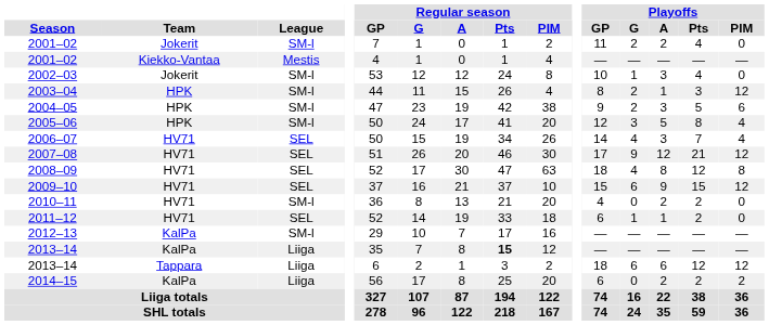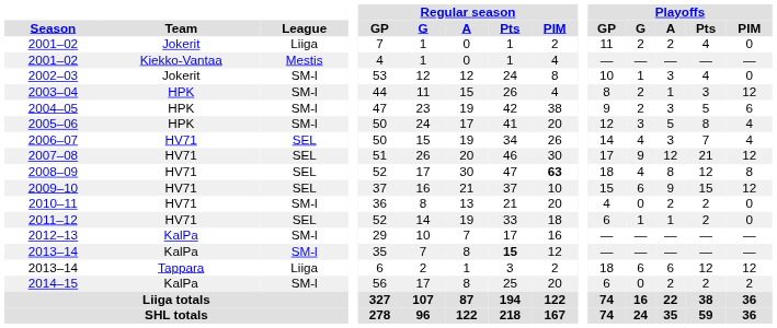 <table border="0" cellpadding="1" cellspacing="0" style="text-align:center; width:60em;">
 <tr style="background:#e0e0e0;">
 <th colspan="3"  bgcolor="#ffffff"> </th>
 <th rowspan="99" bgcolor="#ffffff"> </th>
 <th colspan="5"><a href='#'>Regular season</a></th>
 <th rowspan="99" bgcolor="#ffffff"> </th>
 <th colspan="5"><a href='#'>Playoffs</a></th>
 </tr>
 <tr style="background:#e0e0e0;">
 <th><a href='#'>Season</a></th>
 <th>Team</th>
 <th>League</th>
 <th>GP</th>
 <th><a href='#'>G</a></th>
 <th><a href='#'>A</a></th>
 <th><a href='#'>Pts</a></th>
 <th><a href='#'>PIM</a></th>
 <th>GP</th>
 <th>G</th>
 <th>A</th>
 <th>Pts</th>
 <th>PIM</th>
 </tr>
 <tr ALIGN="center">
 <td><a href='#'>2001–02</a></td>
 <td><a href='#'>Jokerit</a></td>
-<td><a href='#'>SM-l</a></td>
+<td>Liiga</td>
 <td>7</td>
 <td>1</td>
 <td>0</td>
 <td>1</td>
 <td>2</td>
 <td>11</td>
 <td>2</td>
 <td>2</td>
 <td>4</td>
 <td>0</td>
 </tr>
 <tr ALIGN="center" bgcolor="#f0f0f0">
 <td><a href='#'>2001–02</a></td>
 <td><a href='#'>Kiekko-Vantaa</a></td>
 <td><a href='#'>Mestis</a></td>
 <td>4</td>
 <td>1</td>
 <td>0</td>
 <td>1</td>
 <td>4</td>
 <td>—</td>
 <td>—</td>
 <td>—</td>
 <td>—</td>
 <td>—</td>
 </tr>
 <tr ALIGN="center">
 <td><a href='#'>2002–03</a></td>
 <td>Jokerit</td>
 <td>SM-l</td>
 <td>53</td>
 <td>12</td>
 <td>12</td>
 <td>24</td>
 <td>8</td>
 <td>10</td>
 <td>1</td>
 <td>3</td>
 <td>4</td>
 <td>0</td>
 </tr>
 <tr ALIGN="center" bgcolor="#f0f0f0">
 <td><a href='#'>2003–04</a></td>
 <td><a href='#'>HPK</a></td>
 <td>SM-l</td>
 <td>44</td>
 <td>11</td>
 <td>15</td>
 <td>26</td>
 <td>4</td>
 <td>8</td>
 <td>2</td>
 <td>1</td>
 <td>3</td>
 <td>12</td>
 </tr>
 <tr ALIGN="center">
 <td><a href='#'>2004–05</a></td>
 <td>HPK</td>
 <td>SM-l</td>
 <td>47</td>
 <td>23</td>
 <td>19</td>
 <td>42</td>
 <td>38</td>
 <td>9</td>
 <td>2</td>
 <td>3</td>
 <td>5</td>
 <td>6</td>
 </tr>
 <tr ALIGN="center" bgcolor="#f0f0f0">
 <td><a href='#'>2005–06</a></td>
 <td>HPK</td>
 <td>SM-l</td>
 <td>50</td>
 <td>24</td>
 <td>17</td>
 <td>41</td>
 <td>20</td>
 <td>12</td>
 <td>3</td>
 <td>5</td>
 <td>8</td>
 <td>4</td>
 </tr>
 <tr ALIGN="center">
 <td><a href='#'>2006–07</a></td>
 <td><a href='#'>HV71</a></td>
 <td><a href='#'>SEL</a></td>
 <td>50</td>
 <td>15</td>
 <td>19</td>
 <td>34</td>
 <td>26</td>
 <td>14</td>
 <td>4</td>
 <td>3</td>
 <td>7</td>
 <td>4</td>
 </tr>
 <tr ALIGN="center" bgcolor="#f0f0f0">
 <td><a href='#'>2007–08</a></td>
 <td>HV71</td>
 <td>SEL</td>
 <td>51</td>
 <td>26</td>
 <td>20</td>
 <td>46</td>
 <td>30</td>
 <td>17</td>
 <td>9</td>
 <td>12</td>
 <td>21</td>
 <td>12</td>
 </tr>
 <tr ALIGN="center">
 <td><a href='#'>2008–09</a></td>
 <td>HV71</td>
 <td>SEL</td>
 <td>52</td>
 <td>17</td>
 <td>30</td>
 <td>47</td>
-<td>63</td>
+<td><strong>63</strong></td>
 <td>18</td>
 <td>4</td>
 <td>8</td>
 <td>12</td>
 <td>8</td>
 </tr>
 <tr ALIGN="center" bgcolor="#f0f0f0">
 <td><a href='#'>2009–10</a></td>
 <td>HV71</td>
 <td>SEL</td>
 <td>37</td>
 <td>16</td>
 <td>21</td>
 <td>37</td>
 <td>10</td>
 <td>15</td>
 <td>6</td>
 <td>9</td>
 <td>15</td>
 <td>12</td>
 </tr>
 <tr ALIGN="center">
 <td><a href='#'>2010–11</a></td>
 <td>HV71</td>
 <td>SM-l</td>
 <td>36</td>
 <td>8</td>
 <td>13</td>
 <td>21</td>
 <td>20</td>
 <td>4</td>
 <td>0</td>
 <td>2</td>
 <td>2</td>
 <td>0</td>
 </tr>
 <tr ALIGN="center" bgcolor="#f0f0f0">
 <td><a href='#'>2011–12</a></td>
 <td>HV71</td>
 <td>SEL</td>
 <td>52</td>
 <td>14</td>
 <td>19</td>
 <td>33</td>
 <td>18</td>
 <td>6</td>
 <td>1</td>
 <td>1</td>
 <td>2</td>
 <td>0</td>
 </tr>
 <tr ALIGN="center">
 <td><a href='#'>2012–13</a></td>
 <td><a href='#'>KalPa</a></td>
 <td>SM-l</td>
 <td>29</td>
 <td>10</td>
 <td>7</td>
 <td>17</td>
 <td>16</td>
 <td>—</td>
 <td>—</td>
 <td>—</td>
 <td>—</td>
 <td>—</td>
 </tr>
 <tr ALIGN="center" bgcolor="#f0f0f0">
 <td><a href='#'>2013–14</a></td>
 <td>KalPa</td>
-<td>Liiga</td>
+<td><a href='#'>SM-l</a></td>
 <td>35</td>
 <td>7</td>
 <td>8</td>
 <td><strong>15</strong></td>
 <td>12</td>
 <td>—</td>
 <td>—</td>
 <td>—</td>
 <td>—</td>
 <td>—</td>
 </tr>
 <tr ALIGN="center">
 <td>2013–14</td>
 <td><a href='#'>Tappara</a></td>
 <td>Liiga</td>
 <td>6</td>
 <td>2</td>
 <td>1</td>
 <td>3</td>
 <td>2</td>
 <td>18</td>
 <td>6</td>
 <td>6</td>
 <td>12</td>
 <td>12</td>
 </tr>
 <tr ALIGN="center" bgcolor="#f0f0f0">
 <td><a href='#'>2014–15</a></td>
 <td>KalPa</td>
-<td>Liiga</td>
+<td>SM-l</td>
 <td>56</td>
 <td>17</td>
 <td>8</td>
 <td>25</td>
 <td>20</td>
 <td>6</td>
 <td>0</td>
 <td>2</td>
 <td>2</td>
 <td>2</td>
 </tr>
 <tr bgcolor="#e0e0e0">
 <th colspan="3">Liiga totals</th>
 <th>327</th>
 <th>107</th>
 <th>87</th>
 <th>194</th>
 <th>122</th>
 <th>74</th>
 <th>16</th>
 <th>22</th>
 <th>38</th>
 <th>36</th>
 </tr>
 <tr bgcolor="#e0e0e0">
 <th colspan="3">SHL totals</th>
 <th>278</th>
 <th>96</th>
 <th>122</th>
 <th>218</th>
 <th>167</th>
 <th>74</th>
 <th>24</th>
 <th>35</th>
 <th>59</th>
 <th>36</th>
 </tr>
 </table>
